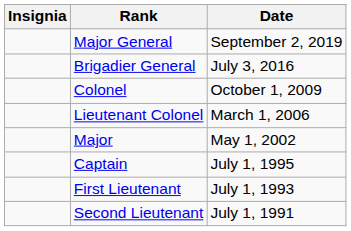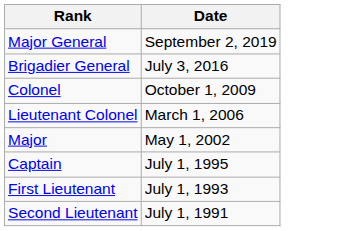 <table class="wikitable">
 <tr>
-<th>Insignia</th>
 <th>Rank</th>
 <th>Date</th>
 </tr>
 <tr>
-<td></td>
 <td><a href='#'>Major General</a></td>
 <td>September 2, 2019</td>
 </tr>
 <tr>
-<td></td>
 <td><a href='#'>Brigadier General</a></td>
 <td>July 3, 2016</td>
 </tr>
 <tr>
-<td></td>
 <td><a href='#'>Colonel</a></td>
 <td>October 1, 2009</td>
 </tr>
 <tr>
-<td></td>
 <td><a href='#'>Lieutenant Colonel</a></td>
 <td>March 1, 2006</td>
 </tr>
 <tr>
-<td></td>
 <td><a href='#'>Major</a></td>
 <td>May 1, 2002</td>
 </tr>
 <tr>
-<td></td>
 <td><a href='#'>Captain</a></td>
 <td>July 1, 1995</td>
 </tr>
 <tr>
-<td></td>
 <td><a href='#'>First Lieutenant</a></td>
 <td>July 1, 1993</td>
 </tr>
 <tr>
-<td></td>
 <td><a href='#'>Second Lieutenant</a></td>
 <td>July 1, 1991</td>
 </tr>
 </table>
